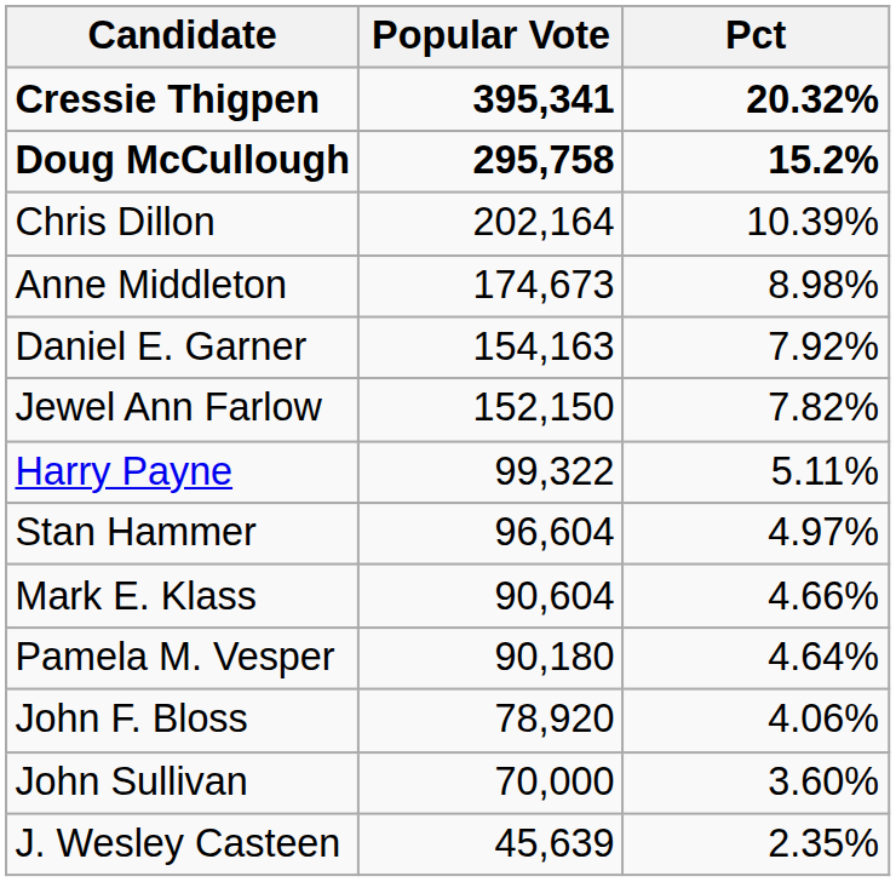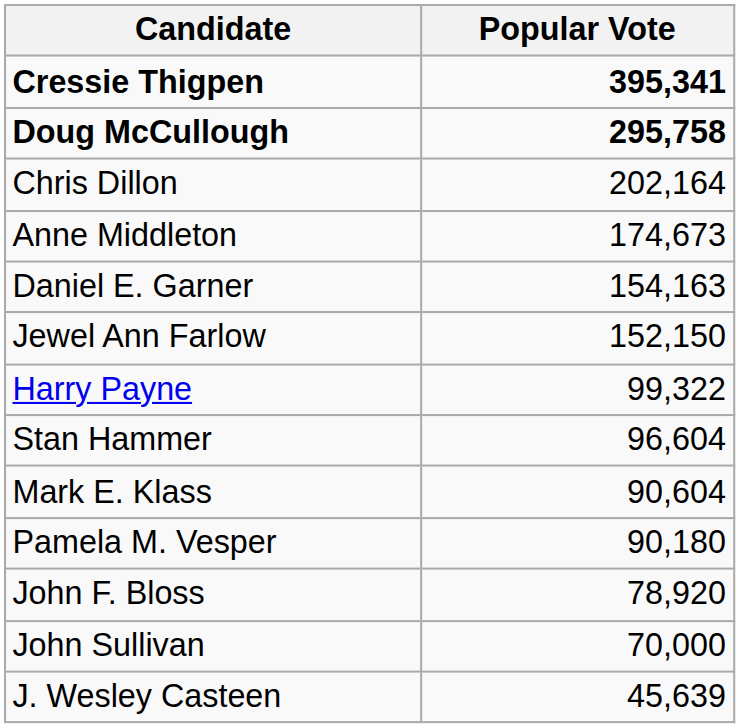 <table class="wikitable">
 <tr>
 <th width=40%>Candidate</th>
 <th width=30%>Popular Vote</th>
-<th width=30%>Pct</th>
 </tr>
 <tr>
 <td><strong>Cressie Thigpen</strong></td>
 <td align="right"><strong>395,341</strong></td>
-<td align="right"><strong>20.32%</strong></td>
 </tr>
 <tr>
 <td><strong>Doug McCullough</strong></td>
 <td align="right"><strong>295,758</strong></td>
-<td align="right"><strong>15.2%</strong></td>
 </tr>
 <tr>
 <td>Chris Dillon</td>
 <td align="right">202,164</td>
-<td align="right">10.39%</td>
 </tr>
 <tr>
 <td>Anne Middleton</td>
 <td align="right">174,673</td>
-<td align="right">8.98%</td>
 </tr>
 <tr>
 <td>Daniel E. Garner</td>
 <td align="right">154,163</td>
-<td align="right">7.92%</td>
 </tr>
 <tr>
 <td>Jewel Ann Farlow</td>
 <td align="right">152,150</td>
-<td align="right">7.82%</td>
 </tr>
 <tr>
 <td><a href='#'>Harry Payne</a></td>
 <td align="right">99,322</td>
-<td align="right">5.11%</td>
 </tr>
 <tr>
 <td>Stan Hammer</td>
 <td align="right">96,604</td>
-<td align="right">4.97%</td>
 </tr>
 <tr>
 <td>Mark E. Klass</td>
 <td align="right">90,604</td>
-<td align="right">4.66%</td>
 </tr>
 <tr>
 <td>Pamela M. Vesper</td>
 <td align="right">90,180</td>
-<td align="right">4.64%</td>
 </tr>
 <tr>
 <td>John F. Bloss</td>
 <td align="right">78,920</td>
-<td align="right">4.06%</td>
 </tr>
 <tr>
 <td>John Sullivan</td>
 <td align="right">70,000</td>
-<td align="right">3.60%</td>
 </tr>
 <tr>
 <td>J. Wesley Casteen</td>
 <td align="right">45,639</td>
-<td align="right">2.35%</td>
 </tr>
 </table>
